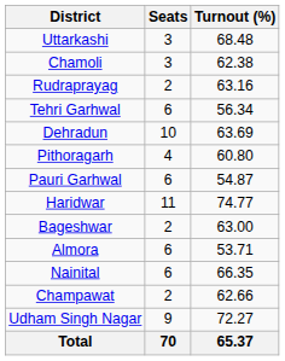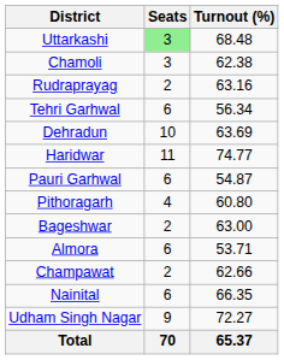 <table class="wikitable sortable" style="text-align:center;">
 <tr>
 <th>District</th>
 <th>Seats</th>
 <th>Turnout (%)</th>
 </tr>
 <tr>
 <td><a href='#'>Uttarkashi</a></td>
-<td>3</td>
+<td style="background: lightgreen;">3</td>
 <td>68.48</td>
 </tr>
 <tr>
 <td><a href='#'>Chamoli</a></td>
 <td>3</td>
 <td>62.38</td>
 </tr>
 <tr>
 <td><a href='#'>Rudraprayag</a></td>
 <td>2</td>
 <td>63.16</td>
 </tr>
 <tr>
 <td><a href='#'>Tehri Garhwal</a></td>
 <td>6</td>
 <td>56.34</td>
 </tr>
 <tr>
 <td><a href='#'>Dehradun</a></td>
 <td>10</td>
 <td>63.69</td>
 </tr>
 <tr>
-<td><a href='#'>Pithoragarh</a></td>
-<td>4</td>
-<td>60.80</td>
+<td><a href='#'>Haridwar</a></td>
+<td>11</td>
+<td>74.77</td>
 </tr>
 <tr>
 <td><a href='#'>Pauri Garhwal</a></td>
 <td>6</td>
 <td>54.87</td>
 </tr>
 <tr>
-<td><a href='#'>Haridwar</a></td>
-<td>11</td>
-<td>74.77</td>
+<td><a href='#'>Pithoragarh</a></td>
+<td>4</td>
+<td>60.80</td>
 </tr>
 <tr>
 <td><a href='#'>Bageshwar</a></td>
 <td>2</td>
 <td>63.00</td>
 </tr>
 <tr>
 <td><a href='#'>Almora</a></td>
 <td>6</td>
 <td>53.71</td>
 </tr>
 <tr>
+<td><a href='#'>Champawat</a></td>
+<td>2</td>
+<td>62.66</td>
+</tr>
+<tr>
 <td><a href='#'>Nainital</a></td>
 <td>6</td>
 <td>66.35</td>
-</tr>
-<tr>
-<td><a href='#'>Champawat</a></td>
-<td>2</td>
-<td>62.66</td>
 </tr>
 <tr>
 <td><a href='#'>Udham Singh Nagar</a></td>
 <td>9</td>
 <td>72.27</td>
 </tr>
 <tr>
 <th>Total</th>
 <th>70</th>
 <th>65.37</th>
 </tr>
 </table>
